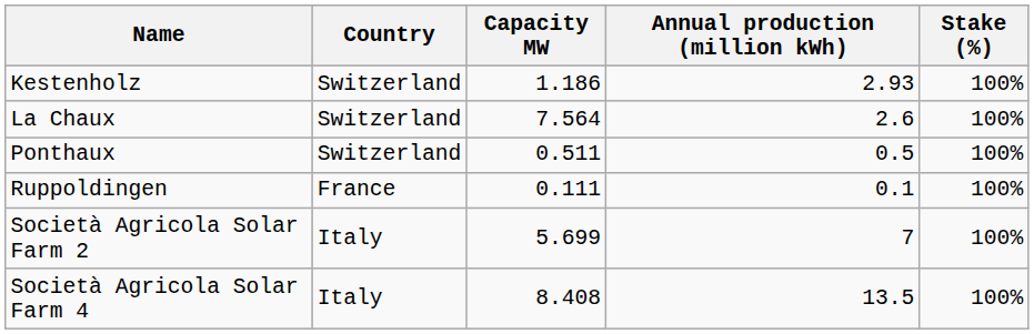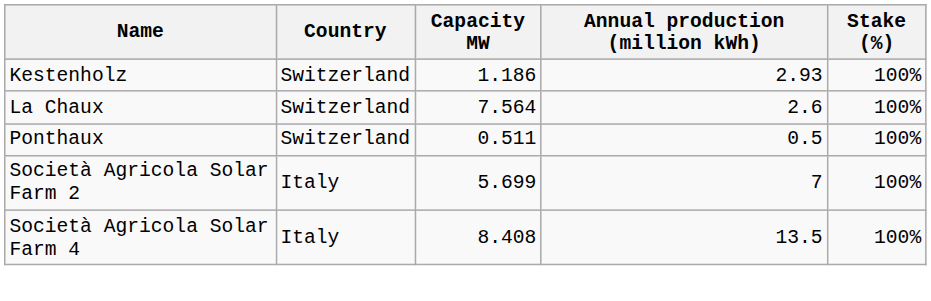 <table class="wikitable mw-collapsible mw-collapsed">
 <tr bgcolor="#DDDDDD">
 <th align="left">Name</th>
 <th align="left">Country</th>
 <th align="center">Capacity MW</th>
 <th align="center">Annual production (million kWh)</th>
 <th align="center">Stake (%)</th>
 </tr>
 <tr>
 <td>Kestenholz</td>
 <td align="left">Switzerland</td>
 <td align="right">1.186</td>
 <td align="right">2.93</td>
 <td align="right">100%</td>
 </tr>
 <tr>
 <td>La Chaux</td>
 <td align="left">Switzerland</td>
 <td align="right">7.564</td>
 <td align="right">2.6</td>
 <td align="right">100%</td>
 </tr>
 <tr>
 <td>Ponthaux</td>
 <td align="left">Switzerland</td>
 <td align="right">0.511</td>
 <td align="right">0.5</td>
 <td align="right">100%</td>
 </tr>
 <tr>
-<td>Ruppoldingen</td>
-<td align="left">France</td>
-<td align="right">0.111</td>
-<td align="right">0.1</td>
-<td align="right">100%</td>
-</tr>
-<tr>
 <td>Società Agricola Solar Farm 2</td>
 <td align="left">Italy</td>
 <td align="right">5.699</td>
 <td align="right">7</td>
 <td align="right">100%</td>
 </tr>
 <tr>
 <td>Società Agricola Solar Farm 4</td>
 <td align="left">Italy</td>
 <td align="right">8.408</td>
 <td align="right">13.5</td>
 <td align="right">100%</td>
 </tr>
 </table>
